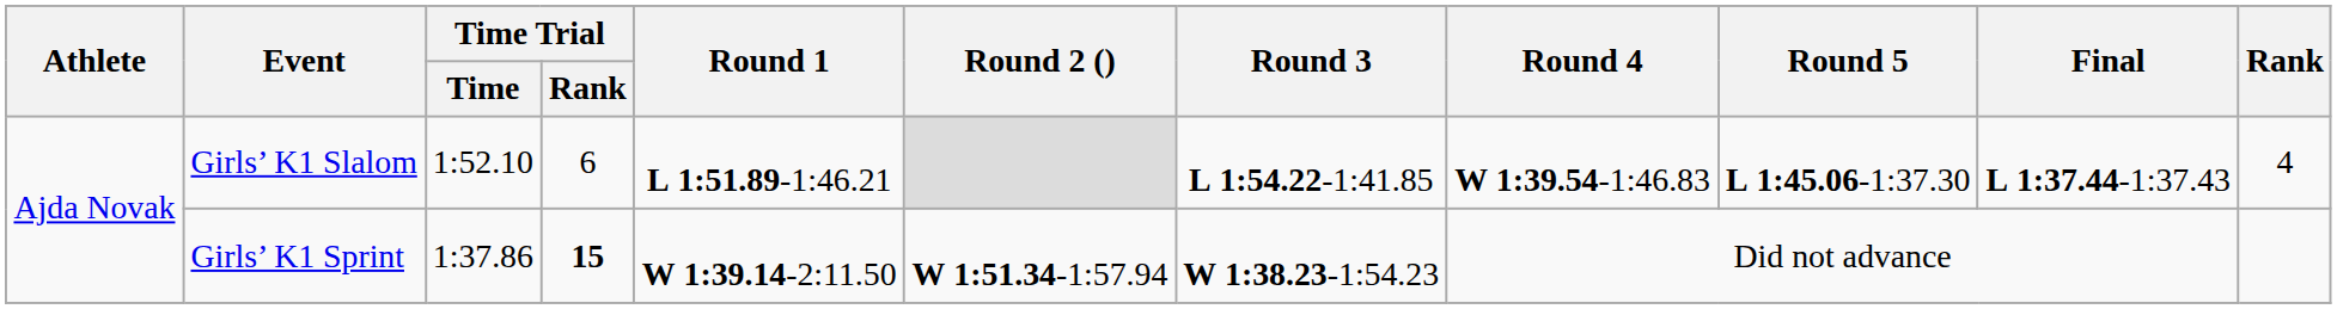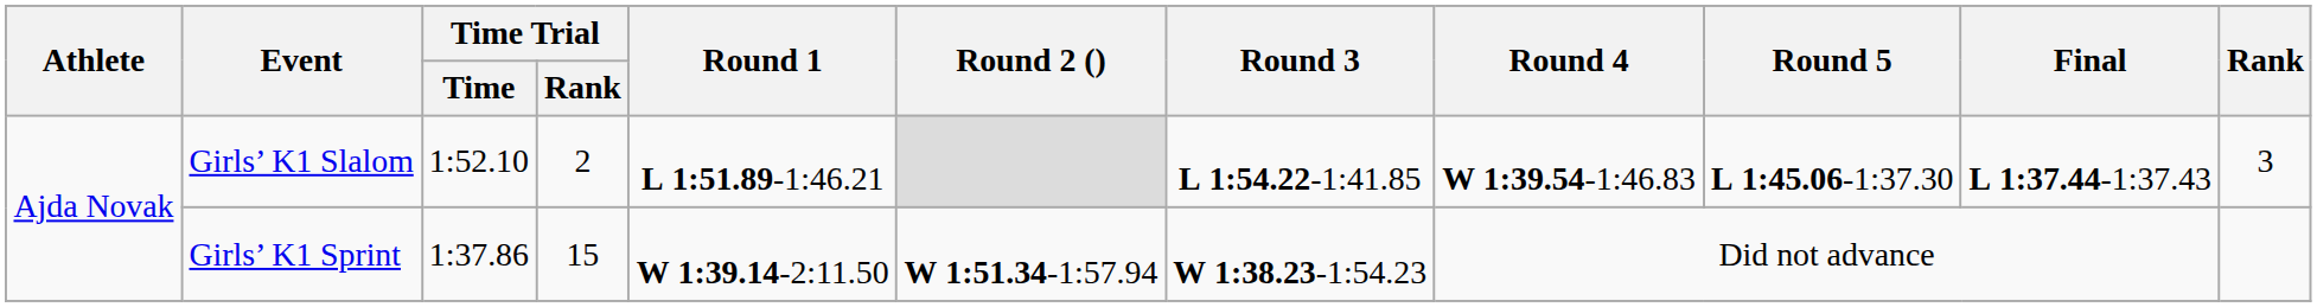 <table class="wikitable" border="1" style="font-size:90%">
 <tr>
 <th rowspan=2>Athlete</th>
 <th rowspan=2>Event</th>
 <th colspan=2>Time Trial</th>
 <th rowspan=2>Round 1</th>
 <th rowspan=2>Round 2 ()</th>
 <th rowspan=2>Round 3</th>
 <th rowspan=2>Round 4</th>
 <th rowspan=2>Round 5</th>
 <th rowspan=2>Final</th>
 <th rowspan=2>Rank</th>
 </tr>
 <tr>
 <th>Time</th>
 <th>Rank</th>
 </tr>
 <tr>
 <td rowspan=2><a href='#'>Ajda Novak</a></td>
 <td><a href='#'>Girls’ K1 Slalom</a></td>
 <td align=center>1:52.10</td>
-<td align=center>6</td>
+<td align=center>2</td>
 <td align=center><br><strong>L</strong> <strong>1:51.89</strong>-1:46.21</td>
 <td bgcolor=#DCDCDC></td>
 <td align=center><br><strong>L</strong> <strong>1:54.22</strong>-1:41.85</td>
 <td align=center><br><strong>W</strong> <strong>1:39.54</strong>-1:46.83</td>
 <td align=center><br><strong>L</strong> <strong>1:45.06</strong>-1:37.30</td>
 <td align=center><br><strong>L</strong> <strong>1:37.44</strong>-1:37.43</td>
-<td align=center>4</td>
+<td align=center>3</td>
 </tr>
 <tr>
 <td><a href='#'>Girls’ K1 Sprint</a></td>
 <td align=center>1:37.86</td>
-<td align=center><strong>15</strong></td>
+<td align=center>15</td>
 <td align=center><br><strong>W</strong> <strong>1:39.14</strong>-2:11.50</td>
 <td align=center><br><strong>W</strong> <strong>1:51.34</strong>-1:57.94</td>
 <td align=center><br><strong>W</strong> <strong>1:38.23</strong>-1:54.23</td>
 <td align=center colspan=3>Did not advance</td>
 </tr>
 </table>
